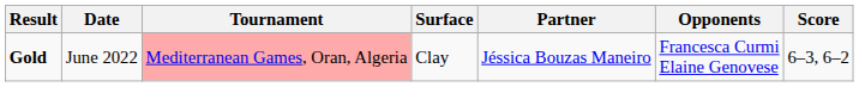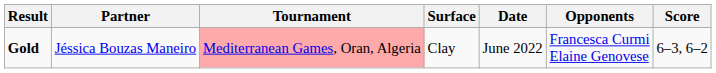 <table class="sortable wikitable">
 <tr>
 <th>Result</th>
-<th>Date</th>
+<th>Partner</th>
 <th>Tournament</th>
 <th>Surface</th>
-<th>Partner</th>
+<th>Date</th>
 <th>Opponents</th>
 <th class="unsortable">Score</th>
 </tr>
 <tr>
 <td> <strong>Gold</strong></td>
-<td>June 2022</td>
+<td> <a href='#'>Jéssica Bouzas Maneiro</a></td>
 <td style="background:#FFAAAA"><a href='#'>Mediterranean Games</a>, Oran, Algeria</td>
 <td>Clay</td>
-<td> <a href='#'>Jéssica Bouzas Maneiro</a></td>
+<td>June 2022</td>
 <td> <a href='#'>Francesca Curmi</a> <br>  <a href='#'>Elaine Genovese</a></td>
 <td>6–3, 6–2</td>
 </tr>
 </table>
